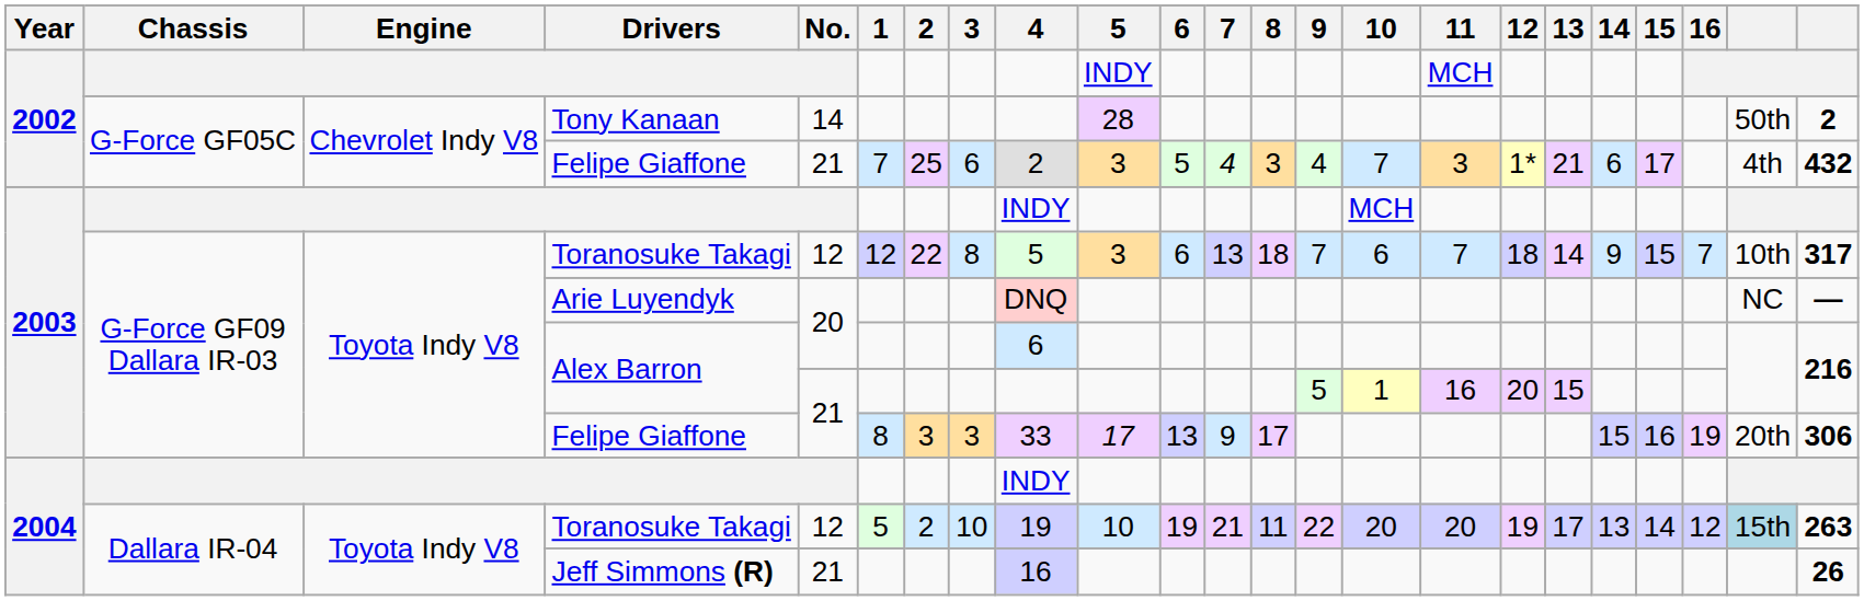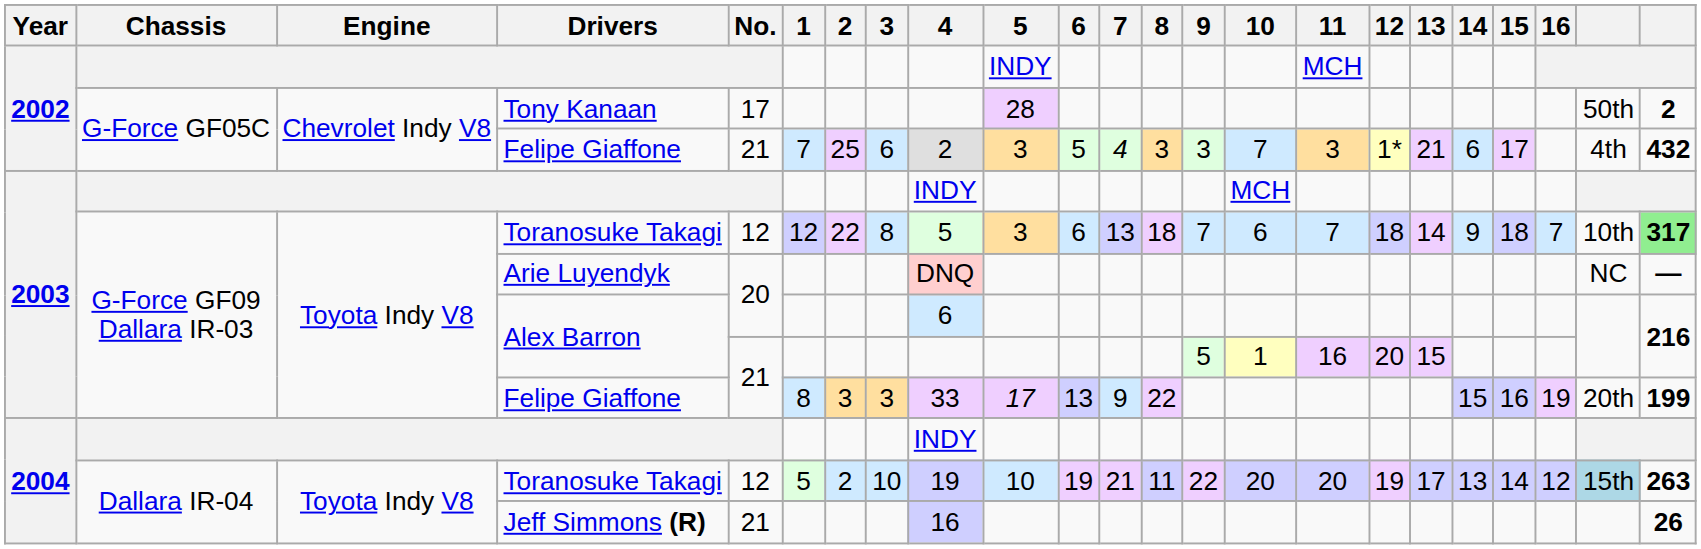 <table class="wikitable" style="text-align:center; font-size:85%">
 <tr>
 <th>Year</th>
 <th>Chassis</th>
 <th>Engine</th>
 <th>Drivers</th>
 <th>No.</th>
 <th>1</th>
 <th>2</th>
 <th>3</th>
 <th>4</th>
 <th>5</th>
 <th>6</th>
 <th>7</th>
 <th>8</th>
 <th>9</th>
 <th>10</th>
 <th>11</th>
 <th>12</th>
 <th>13</th>
 <th>14</th>
 <th>15</th>
 <th>16</th>
 <th></th>
 <th></th>
 </tr>
 <tr>
 <th rowspan=3><a href='#'>2002</a></th>
 <th colspan=4></th>
 <td></td>
 <td></td>
 <td></td>
 <td></td>
 <td><a href='#'>INDY</a></td>
 <td></td>
 <td></td>
 <td></td>
 <td></td>
 <td></td>
 <td><a href='#'>MCH</a></td>
 <td></td>
 <td></td>
 <td></td>
 <td></td>
 <th colspan=3></th>
 </tr>
 <tr>
 <td rowspan=2 nowrap><a href='#'>G-Force</a> GF05C</td>
 <td rowspan=2 nowrap><a href='#'>Chevrolet</a> Indy <a href='#'>V8</a></td>
 <td align="left"> <a href='#'>Tony Kanaan</a></td>
-<td>14</td>
+<td>17</td>
 <td></td>
 <td></td>
 <td></td>
 <td></td>
 <td style="background:#EFCFFF;" align=center>28</td>
 <td></td>
 <td></td>
 <td></td>
 <td></td>
 <td></td>
 <td></td>
 <td></td>
 <td></td>
 <td></td>
 <td></td>
 <td></td>
 <td>50th</td>
 <td><strong>2</strong></td>
 </tr>
 <tr>
 <td align="left"> <a href='#'>Felipe Giaffone</a></td>
 <td>21</td>
 <td style="background:#CFEAFF;" align=center>7</td>
 <td style="background:#EFCFFF;" align=center>25</td>
 <td style="background:#CFEAFF;" align=center>6</td>
 <td style="background:#DFDFDF;" align=center>2</td>
 <td style="background:#FFDF9F;" align=center>3</td>
 <td style="background:#DFFFDF;" align=center>5</td>
 <td style="background:#DFFFDF;" align=center><em>4</em></td>
 <td style="background:#FFDF9F;" align=center>3</td>
-<td style="background:#DFFFDF;" align=center>4</td>
+<td style="background:#DFFFDF;" align=center>3</td>
 <td style="background:#CFEAFF;" align=center>7</td>
 <td style="background:#FFDF9F;" align=center>3</td>
 <td style="background:#FFFFBF;" align=center>1*</td>
 <td style="background:#EFCFFF;" align=center>21</td>
 <td style="background:#CFEAFF;" align=center>6</td>
 <td style="background:#EFCFFF;" align=center>17</td>
 <td></td>
 <td>4th</td>
 <td><strong>432</strong></td>
 </tr>
 <tr>
 <th rowspan=6><a href='#'>2003</a></th>
 <th colspan=4></th>
 <td></td>
 <td></td>
 <td></td>
 <td><a href='#'>INDY</a></td>
 <td></td>
 <td></td>
 <td></td>
 <td></td>
 <td></td>
 <td><a href='#'>MCH</a></td>
 <td></td>
 <td></td>
 <td></td>
 <td></td>
 <td></td>
 <td></td>
 <th colspan=2></th>
 </tr>
 <tr>
 <td rowspan=5><a href='#'>G-Force</a> GF09<br><a href='#'>Dallara</a> IR-03</td>
 <td rowspan=5><a href='#'>Toyota</a> Indy <a href='#'>V8</a></td>
 <td align="left" nowrap> <a href='#'>Toranosuke Takagi</a></td>
 <td>12</td>
 <td style="background:#CFCFFF;" align=center>12</td>
 <td style="background:#EFCFFF;" align=center>22</td>
 <td style="background:#CFEAFF;" align=center>8</td>
 <td style="background:#DFFFDF;" align=center>5</td>
 <td style="background:#FFDF9F;" align=center>3</td>
 <td style="background:#CFEAFF;" align=center>6</td>
 <td style="background:#CFCFFF;" align=center>13</td>
 <td style="background:#EFCFFF;" align=center>18</td>
 <td style="background:#CFEAFF;" align=center>7</td>
 <td style="background:#CFEAFF;" align=center>6</td>
 <td style="background:#CFEAFF;" align=center>7</td>
 <td style="background:#CFCFFF;" align=center>18</td>
 <td style="background:#EFCFFF;" align=center>14</td>
 <td style="background:#CFEAFF;" align=center>9</td>
-<td style="background:#CFCFFF;" align=center>15</td>
+<td style="background:#CFCFFF;" align=center>18</td>
 <td style="background:#CFEAFF;" align=center>7</td>
 <td>10th</td>
-<td><strong>317</strong></td>
+<td style="background: lightgreen;"><strong>317</strong></td>
 </tr>
 <tr>
 <td align="left"> <a href='#'>Arie Luyendyk</a></td>
 <td rowspan=2>20</td>
 <td></td>
 <td></td>
 <td></td>
 <td style="background:#FFCFCF;" align=center>DNQ</td>
 <td></td>
 <td></td>
 <td></td>
 <td></td>
 <td></td>
 <td></td>
 <td></td>
 <td></td>
 <td></td>
 <td></td>
 <td></td>
 <td></td>
 <td>NC</td>
 <td><strong>—</strong></td>
 </tr>
 <tr>
 <td align="left" rowspan=2> <a href='#'>Alex Barron</a></td>
 <td></td>
 <td></td>
 <td></td>
 <td style="background:#CFEAFF;" align=center>6</td>
 <td></td>
 <td></td>
 <td></td>
 <td></td>
 <td></td>
 <td></td>
 <td></td>
 <td></td>
 <td></td>
 <td></td>
 <td></td>
 <td></td>
 <td rowspan=2></td>
 <td rowspan=2><strong>216</strong></td>
 </tr>
 <tr>
 <td rowspan=2>21</td>
 <td></td>
 <td></td>
 <td></td>
 <td></td>
 <td></td>
 <td></td>
 <td></td>
 <td></td>
 <td style="background:#DFFFDF;" align=center>5</td>
 <td style="background:#FFFFBF;" align=center>1</td>
 <td style="background:#EFCFFF;" align=center>16</td>
 <td style="background:#EFCFFF;" align=center>20</td>
 <td style="background:#EFCFFF;" align=center>15</td>
 <td></td>
 <td></td>
 <td></td>
 </tr>
 <tr>
 <td align="left"> <a href='#'>Felipe Giaffone</a></td>
 <td style="background:#CFEAFF;" align=center>8</td>
 <td style="background:#FFDF9F;" align=center>3</td>
 <td style="background:#FFDF9F;" align=center>3</td>
 <td style="background:#EFCFFF;" align=center>33</td>
 <td style="background:#EFCFFF;" align=center><em>17</em></td>
 <td style="background:#CFCFFF;" align=center>13</td>
 <td style="background:#CFEAFF;" align=center>9</td>
-<td style="background:#EFCFFF;" align=center>17</td>
+<td style="background:#EFCFFF;" align=center>22</td>
 <td></td>
 <td></td>
 <td></td>
 <td></td>
 <td></td>
 <td style="background:#CFCFFF;" align=center>15</td>
 <td style="background:#CFCFFF;" align=center>16</td>
 <td style="background:#EFCFFF;" align=center>19</td>
 <td>20th</td>
-<td><strong>306</strong></td>
+<td><strong>199</strong></td>
 </tr>
 <tr>
 <th rowspan=3><a href='#'>2004</a></th>
 <th colspan=4></th>
 <td></td>
 <td></td>
 <td></td>
 <td><a href='#'>INDY</a></td>
 <td></td>
 <td></td>
 <td></td>
 <td></td>
 <td></td>
 <td></td>
 <td></td>
 <td></td>
 <td></td>
 <td></td>
 <td></td>
 <td></td>
 <th colspan=2></th>
 </tr>
 <tr>
 <td rowspan=2><a href='#'>Dallara</a> IR-04</td>
 <td rowspan=2><a href='#'>Toyota</a> Indy <a href='#'>V8</a></td>
 <td align="left"> <a href='#'>Toranosuke Takagi</a></td>
 <td>12</td>
 <td style="background:#DFFFDF;" align=center>5</td>
 <td style="background:#CFEAFF;" align=center>2</td>
 <td style="background:#CFEAFF;" align=center>10</td>
 <td style="background:#CFCFFF;" align=center>19</td>
 <td style="background:#CFEAFF;" align=center>10</td>
 <td style="background:#EFCFFF;" align=center>19</td>
 <td style="background:#EFCFFF;" align=center>21</td>
 <td style="background:#CFCFFF;" align=center>11</td>
 <td style="background:#EFCFFF;" align=center>22</td>
 <td style="background:#CFCFFF;" align=center>20</td>
 <td style="background:#CFCFFF;" align=center>20</td>
 <td style="background:#EFCFFF;" align=center>19</td>
 <td style="background:#CFCFFF;" align=center>17</td>
 <td style="background:#CFCFFF;" align=center>13</td>
 <td style="background:#CFCFFF;" align=center>14</td>
 <td style="background:#CFCFFF;" align=center>12</td>
 <td style="background: lightblue;">15th</td>
 <td><strong>263</strong></td>
 </tr>
 <tr>
 <td align="left"> <a href='#'>Jeff Simmons</a> <strong>(R)</strong></td>
 <td>21</td>
 <td></td>
 <td></td>
 <td></td>
 <td style="background:#CFCFFF;" align=center>16</td>
 <td></td>
 <td></td>
 <td></td>
 <td></td>
 <td></td>
 <td></td>
 <td></td>
 <td></td>
 <td></td>
 <td></td>
 <td></td>
 <td></td>
 <td></td>
 <td><strong>26</strong></td>
 </tr>
 </table>
